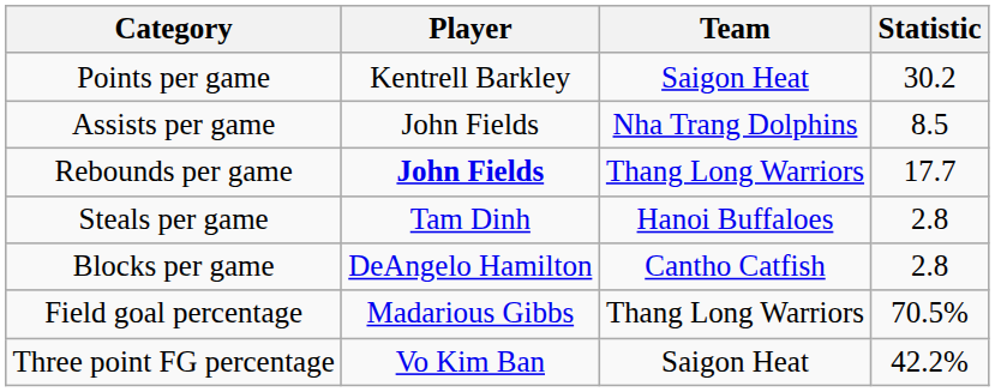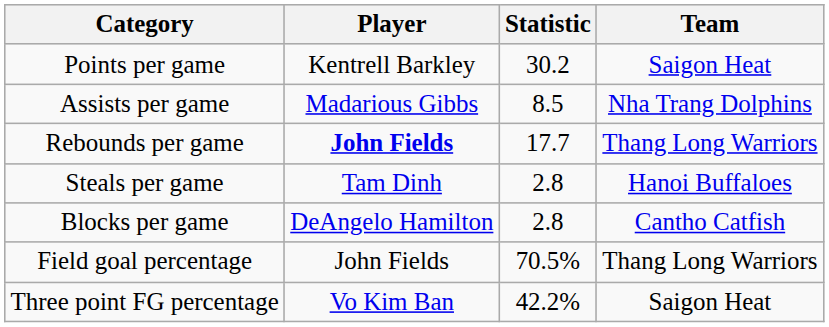 <table class="wikitable" style="text-align:center">
 <tr>
 <th>Category</th>
 <th>Player</th>
+<th>Statistic</th>
 <th>Team</th>
-<th>Statistic</th>
 </tr>
 <tr>
 <td>Points per game</td>
 <td>Kentrell Barkley</td>
+<td>30.2</td>
 <td><a href='#'>Saigon Heat</a></td>
-<td>30.2</td>
 </tr>
 <tr>
 <td>Assists per game</td>
-<td>John Fields</td>
+<td><a href='#'>Madarious Gibbs</a></td>
+<td>8.5</td>
 <td><a href='#'>Nha Trang Dolphins</a></td>
-<td>8.5</td>
 </tr>
 <tr>
 <td>Rebounds per game</td>
 <td><strong><a href='#'>John Fields</a></strong></td>
+<td>17.7</td>
 <td><a href='#'>Thang Long Warriors</a></td>
-<td>17.7</td>
 </tr>
 <tr>
 <td>Steals per game</td>
 <td><a href='#'>Tam Dinh</a></td>
+<td>2.8</td>
 <td><a href='#'>Hanoi Buffaloes</a></td>
-<td>2.8</td>
 </tr>
 <tr>
 <td>Blocks per game</td>
 <td><a href='#'>DeAngelo Hamilton</a></td>
+<td>2.8</td>
 <td><a href='#'>Cantho Catfish</a></td>
-<td>2.8</td>
 </tr>
 <tr>
 <td>Field goal percentage</td>
-<td><a href='#'>Madarious Gibbs</a></td>
+<td>John Fields</td>
+<td>70.5%</td>
 <td>Thang Long Warriors</td>
-<td>70.5%</td>
 </tr>
 <tr>
 <td>Three point FG percentage</td>
 <td><a href='#'>Vo Kim Ban</a></td>
+<td>42.2%</td>
 <td>Saigon Heat</td>
-<td>42.2%</td>
 </tr>
 </table>
